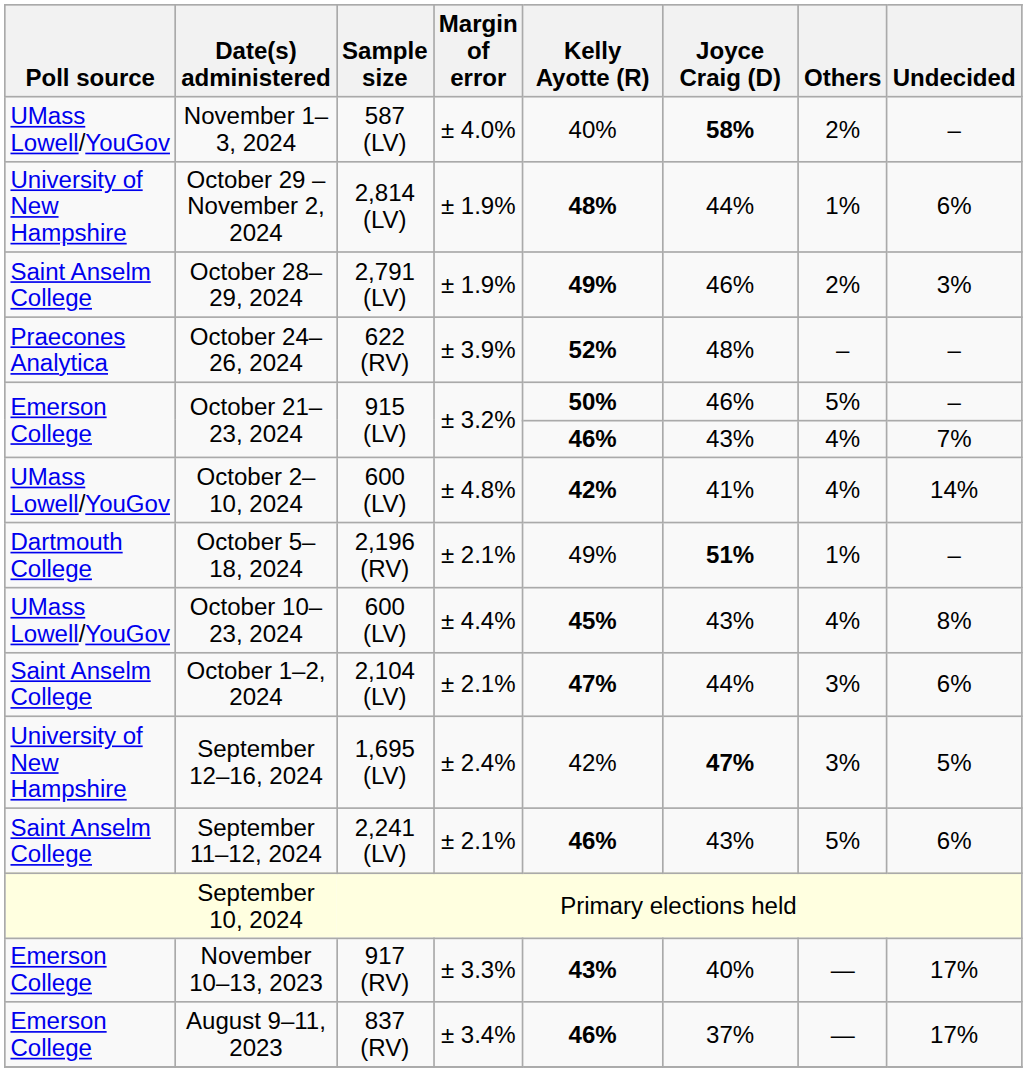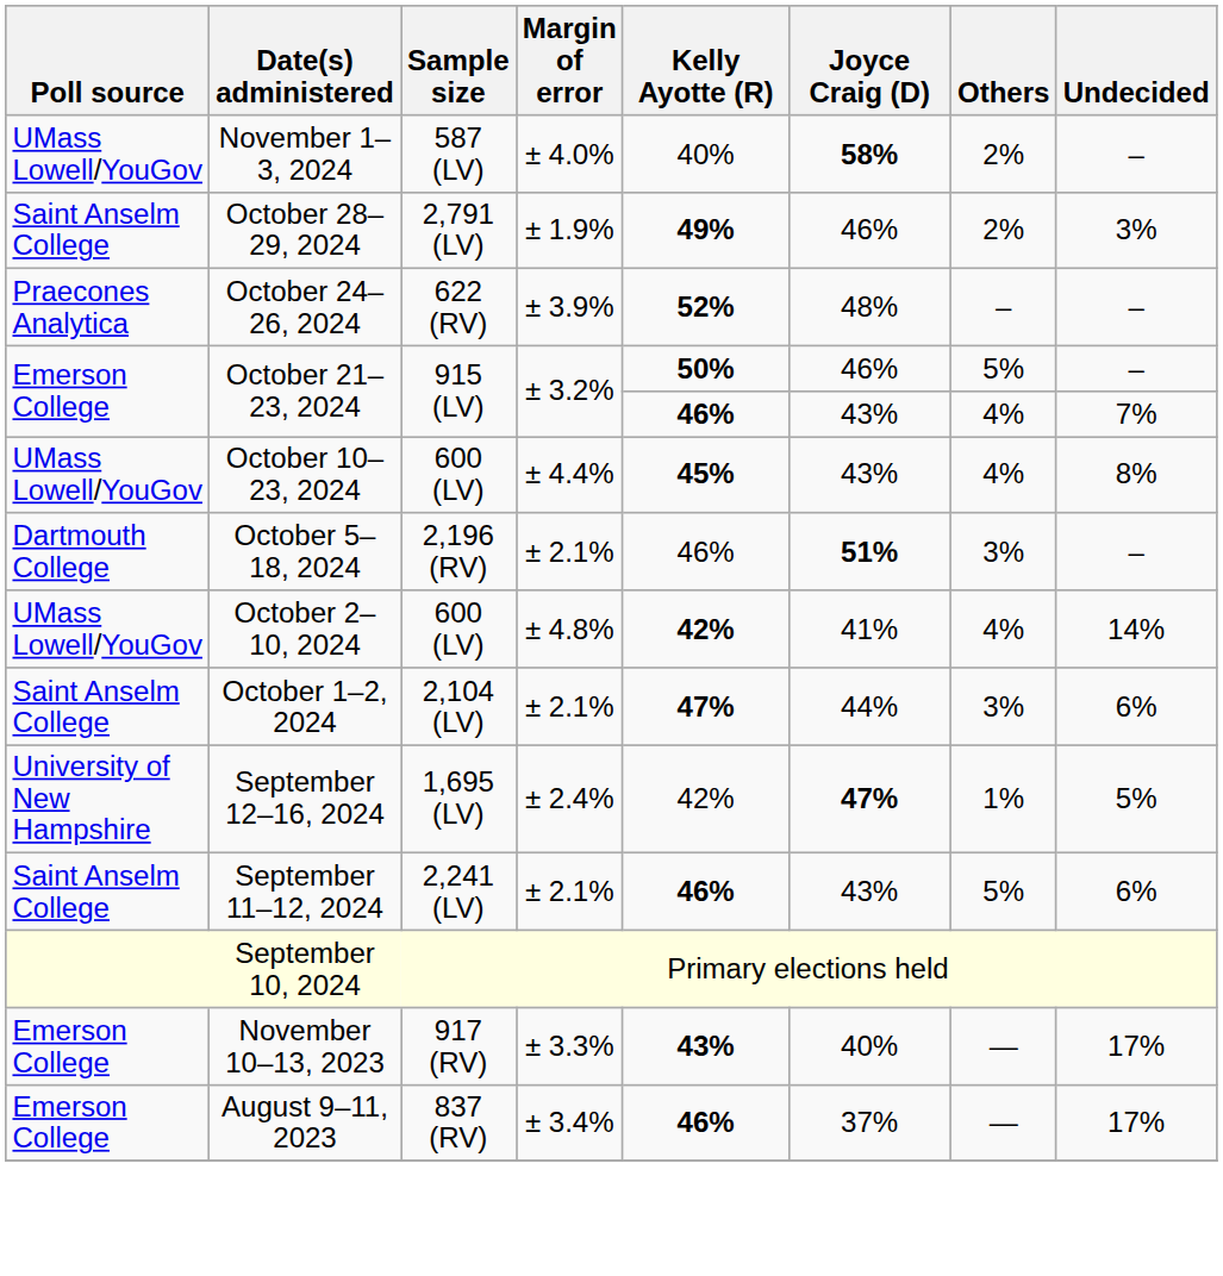 <table class="wikitable" style="font-size:90%;text-align:center;">
 <tr valign=bottom>
 <th>Poll source</th>
 <th>Date(s)<br>administered</th>
 <th>Sample<br>size</th>
 <th>Margin<br>of error</th>
 <th style="width:100px;">Kelly<br>Ayotte (R)</th>
 <th style="width:100px;">Joyce<br>Craig (D)</th>
 <th>Others</th>
 <th>Undecided</th>
 </tr>
 <tr>
 <td style="text-align:left;"><a href='#'>UMass Lowell</a>/<a href='#'>YouGov</a></td>
 <td>November 1–3, 2024</td>
 <td>587 (LV)</td>
 <td>± 4.0%</td>
 <td>40%</td>
 <td><strong>58%</strong></td>
 <td>2%</td>
 <td>–</td>
-</tr>
-<tr>
-<td style="text-align:left;"><a href='#'>University of New Hampshire</a></td>
-<td>October 29 – November 2, 2024</td>
-<td>2,814 (LV)</td>
-<td>± 1.9%</td>
-<td><strong>48%</strong></td>
-<td>44%</td>
-<td>1%</td>
-<td>6%</td>
 </tr>
 <tr>
 <td style="text-align:left;"><a href='#'>Saint Anselm College</a></td>
 <td>October 28–29, 2024</td>
 <td>2,791 (LV)</td>
 <td>± 1.9%</td>
 <td><strong>49%</strong></td>
 <td>46%</td>
 <td>2%</td>
 <td>3%</td>
 </tr>
 <tr>
 <td style="text-align:left;"><a href='#'>Praecones Analytica</a></td>
 <td>October 24–26, 2024</td>
 <td>622 (RV)</td>
 <td>± 3.9%</td>
 <td><strong>52%</strong></td>
 <td>48%</td>
 <td>–</td>
 <td>–</td>
 </tr>
 <tr>
 <td rowspan="2" style="text-align:left;"><a href='#'>Emerson College</a></td>
 <td rowspan="2">October 21–23, 2024</td>
 <td rowspan="2">915 (LV)</td>
 <td rowspan="2">± 3.2%</td>
 <td><strong>50%</strong></td>
 <td>46%</td>
 <td>5%</td>
 <td>–</td>
 </tr>
 <tr>
 <td><strong>46%</strong></td>
 <td>43%</td>
 <td>4%</td>
 <td>7%</td>
 </tr>
 <tr>
 <td style="text-align:left;"><a href='#'>UMass Lowell</a>/<a href='#'>YouGov</a></td>
+<td>October 10–23, 2024</td>
+<td>600 (LV)</td>
+<td>± 4.4%</td>
+<td><strong>45%</strong></td>
+<td>43%</td>
+<td>4%</td>
+<td>8%</td>
+</tr>
+<tr>
+<td style="text-align:left;"><a href='#'>Dartmouth College</a></td>
+<td>October 5–18, 2024</td>
+<td>2,196 (RV)</td>
+<td>± 2.1%</td>
+<td>46%</td>
+<td><strong>51%</strong></td>
+<td>3%</td>
+<td>–</td>
+</tr>
+<tr>
+<td style="text-align:left;"><a href='#'>UMass Lowell</a>/<a href='#'>YouGov</a></td>
 <td>October 2–10, 2024</td>
 <td>600 (LV)</td>
 <td>± 4.8%</td>
 <td><strong>42%</strong></td>
 <td>41%</td>
 <td>4%</td>
 <td>14%</td>
-</tr>
-<tr>
-<td style="text-align:left;"><a href='#'>Dartmouth College</a></td>
-<td>October 5–18, 2024</td>
-<td>2,196 (RV)</td>
-<td>± 2.1%</td>
-<td>49%</td>
-<td><strong>51%</strong></td>
-<td>1%</td>
-<td>–</td>
-</tr>
-<tr>
-<td style="text-align:left;"><a href='#'>UMass Lowell</a>/<a href='#'>YouGov</a></td>
-<td>October 10–23, 2024</td>
-<td>600 (LV)</td>
-<td>± 4.4%</td>
-<td><strong>45%</strong></td>
-<td>43%</td>
-<td>4%</td>
-<td>8%</td>
 </tr>
 <tr>
 <td style="text-align:left;"><a href='#'>Saint Anselm College</a></td>
 <td>October 1–2, 2024</td>
 <td>2,104 (LV)</td>
 <td>± 2.1%</td>
 <td><strong>47%</strong></td>
 <td>44%</td>
 <td>3%</td>
 <td>6%</td>
 </tr>
 <tr>
 <td style="text-align:left;"><a href='#'>University of New Hampshire</a></td>
 <td>September 12–16, 2024</td>
 <td>1,695 (LV)</td>
 <td>± 2.4%</td>
 <td>42%</td>
 <td><strong>47%</strong></td>
-<td>3%</td>
+<td>1%</td>
 <td>5%</td>
 </tr>
 <tr>
 <td style="text-align:left;"><a href='#'>Saint Anselm College</a></td>
 <td>September 11–12, 2024</td>
 <td>2,241 (LV)</td>
 <td>± 2.1%</td>
 <td><strong>46%</strong></td>
 <td>43%</td>
 <td>5%</td>
 <td>6%</td>
 </tr>
 <tr style="background:lightyellow;">
 <td style="border-right-style:hidden; background:lightyellow;"></td>
 <td style="border-right-style:hidden; ">September 10, 2024</td>
 <td colspan="6">Primary elections held</td>
 </tr>
 <tr>
 <td style="text-align:left;"><a href='#'>Emerson College</a></td>
 <td>November 10–13, 2023</td>
 <td>917 (RV)</td>
 <td>± 3.3%</td>
 <td><strong>43%</strong></td>
 <td>40%</td>
 <td>—</td>
 <td>17%</td>
 </tr>
 <tr>
 <td style="text-align:left;"><a href='#'>Emerson College</a></td>
 <td>August 9–11, 2023</td>
 <td>837 (RV)</td>
 <td>± 3.4%</td>
 <td><strong>46%</strong></td>
 <td>37%</td>
 <td>—</td>
 <td>17%</td>
 </tr>
 <tr>
 </tr>
 </table>
